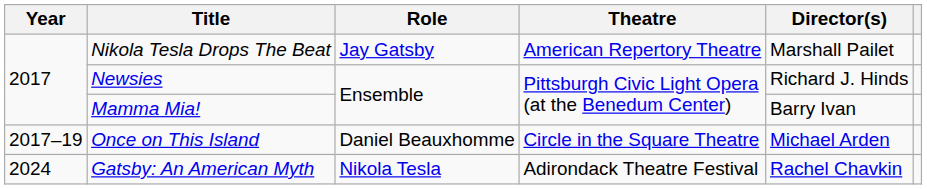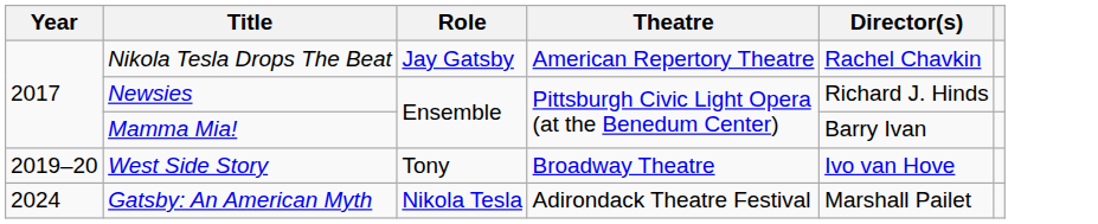 <table class="wikitable sortable">
 <tr>
 <th>Year</th>
 <th>Title</th>
 <th>Role</th>
 <th>Theatre</th>
 <th>Director(s)</th>
 <th></th>
 </tr>
 <tr>
 <td rowspan=3>2017</td>
 <td><em>Nikola Tesla Drops The Beat</em></td>
 <td><a href='#'>Jay Gatsby</a></td>
 <td><a href='#'>American Repertory Theatre</a></td>
-<td>Marshall Pailet</td>
+<td><a href='#'>Rachel Chavkin</a></td>
 <td></td>
 </tr>
 <tr>
 <td><em><a href='#'>Newsies</a></em></td>
 <td rowspan=2>Ensemble</td>
 <td rowspan=2><a href='#'>Pittsburgh Civic Light Opera</a><br>(at the <a href='#'>Benedum Center</a>)</td>
 <td>Richard J. Hinds</td>
 <td></td>
 </tr>
 <tr>
 <td><em><a href='#'>Mamma Mia!</a></em></td>
 <td>Barry Ivan</td>
 <td></td>
 </tr>
 <tr>
-<td>2017–19</td>
-<td><em><a href='#'>Once on This Island</a></em></td>
-<td>Daniel Beauxhomme</td>
-<td><a href='#'>Circle in the Square Theatre</a></td>
-<td><a href='#'>Michael Arden</a></td>
+<td>2019–20</td>
+<td><em><a href='#'>West Side Story</a></em></td>
+<td>Tony</td>
+<td><a href='#'>Broadway Theatre</a></td>
+<td><a href='#'>Ivo van Hove</a></td>
 <td></td>
 </tr>
 <tr>
 <td>2024</td>
 <td><em><a href='#'>Gatsby: An American Myth</a></em></td>
 <td><a href='#'>Nikola Tesla</a></td>
 <td>Adirondack Theatre Festival</td>
-<td><a href='#'>Rachel Chavkin</a></td>
+<td>Marshall Pailet</td>
 <td></td>
 </tr>
 </table>
